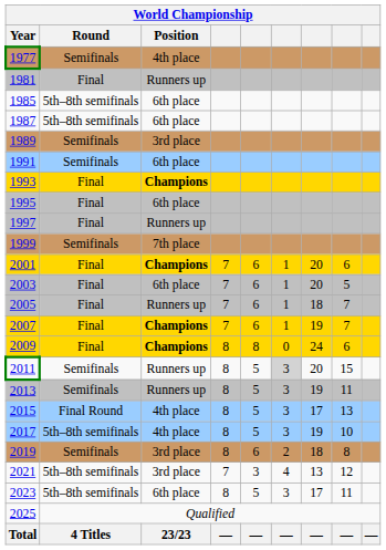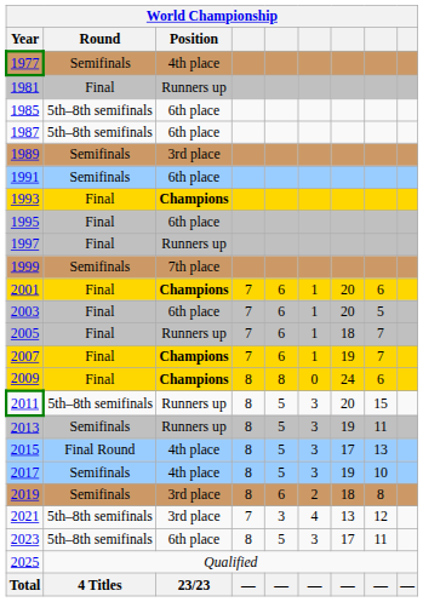 <table class="wikitable" style="text-align: center;">
 <tr>
 <th colspan=9><strong><a href='#'>World Championship</a></strong></th>
 </tr>
 <tr>
 <th><strong>Year</strong></th>
 <th><strong>Round</strong></th>
 <th><strong>Position</strong></th>
 <th width=30><strong></strong></th>
 <th width=30><strong></strong></th>
 <th width=30><strong></strong></th>
 <th width=30><strong></strong></th>
 <th width=30><strong></strong></th>
 <th><strong></strong></th>
 </tr>
 <tr bgcolor=cc9966>
 <td style="border:3px solid green"> <a href='#'>1977</a></td>
 <td>Semifinals</td>
 <td>4th place</td>
 <td></td>
 <td></td>
 <td></td>
 <td></td>
 <td></td>
 <td></td>
 </tr>
 <tr bgcolor=silver>
 <td> <a href='#'>1981</a></td>
 <td>Final</td>
 <td>Runners up</td>
 <td></td>
 <td></td>
 <td></td>
 <td></td>
 <td></td>
 <td></td>
 </tr>
 <tr>
 <td> <a href='#'>1985</a></td>
 <td>5th–8th semifinals</td>
 <td>6th place</td>
 <td></td>
 <td></td>
 <td></td>
 <td></td>
 <td></td>
 <td></td>
 </tr>
 <tr>
 <td> <a href='#'>1987</a></td>
 <td>5th–8th semifinals</td>
 <td>6th place</td>
 <td></td>
 <td></td>
 <td></td>
 <td></td>
 <td></td>
 <td></td>
 </tr>
 <tr bgcolor=cc9966>
 <td> <a href='#'>1989</a></td>
 <td>Semifinals</td>
 <td>3rd place</td>
 <td></td>
 <td></td>
 <td></td>
 <td></td>
 <td></td>
 <td></td>
 </tr>
 <tr bgcolor=9acdff>
 <td> <a href='#'>1991</a></td>
 <td>Semifinals</td>
 <td>6th place</td>
 <td></td>
 <td></td>
 <td></td>
 <td></td>
 <td></td>
 <td></td>
 </tr>
 <tr bgcolor=gold>
 <td> <a href='#'>1993</a></td>
 <td>Final</td>
 <td><strong>Champions</strong></td>
 <td></td>
 <td></td>
 <td></td>
 <td></td>
 <td></td>
 <td></td>
 </tr>
 <tr bgcolor=silver>
 <td> <a href='#'>1995</a></td>
 <td>Final</td>
 <td>6th place</td>
 <td></td>
 <td></td>
 <td></td>
 <td></td>
 <td></td>
 <td></td>
 </tr>
 <tr bgcolor=silver>
 <td> <a href='#'>1997</a></td>
 <td>Final</td>
 <td>Runners up</td>
 <td></td>
 <td></td>
 <td></td>
 <td></td>
 <td></td>
 <td></td>
 </tr>
 <tr bgcolor=cc9966>
 <td> <a href='#'>1999</a></td>
 <td>Semifinals</td>
 <td>7th place</td>
 <td></td>
 <td></td>
 <td></td>
 <td></td>
 <td></td>
 <td></td>
 </tr>
 <tr bgcolor=gold>
 <td> <a href='#'>2001</a></td>
 <td>Final</td>
 <td><strong>Champions</strong></td>
 <td>7</td>
 <td>6</td>
 <td>1</td>
 <td>20</td>
 <td>6</td>
 <td></td>
 </tr>
 <tr bgcolor=silver>
 <td> <a href='#'>2003</a></td>
 <td>Final</td>
 <td>6th place</td>
 <td>7</td>
 <td>6</td>
 <td>1</td>
 <td>20</td>
 <td>5</td>
 <td></td>
 </tr>
 <tr bgcolor=silver>
 <td> <a href='#'>2005</a></td>
 <td>Final</td>
 <td>Runners up</td>
 <td>7</td>
 <td>6</td>
 <td>1</td>
 <td>18</td>
 <td>7</td>
 <td></td>
 </tr>
 <tr bgcolor=gold>
 <td> <a href='#'>2007</a></td>
 <td>Final</td>
 <td><strong>Champions</strong></td>
 <td>7</td>
 <td>6</td>
 <td>1</td>
 <td>19</td>
 <td>7</td>
 <td></td>
 </tr>
 <tr bgcolor=gold>
 <td> <a href='#'>2009</a></td>
 <td>Final</td>
 <td><strong>Champions</strong></td>
 <td>8</td>
 <td>8</td>
 <td>0</td>
 <td>24</td>
 <td>6</td>
 <td></td>
 </tr>
 <tr>
 <td style="border:3px solid green"> <a href='#'>2011</a></td>
-<td>Semifinals</td>
+<td>5th–8th semifinals</td>
 <td>Runners up</td>
 <td>8</td>
 <td>5</td>
-<td style="background: lightgrey;">3</td>
+<td>3</td>
 <td>20</td>
 <td>15</td>
 <td></td>
 </tr>
 <tr bgcolor=silver>
 <td> <a href='#'>2013</a></td>
 <td>Semifinals</td>
 <td>Runners up</td>
 <td>8</td>
 <td>5</td>
 <td>3</td>
 <td>19</td>
 <td>11</td>
 <td></td>
 </tr>
 <tr bgcolor=9acdff>
 <td> <a href='#'>2015</a></td>
 <td>Final Round</td>
 <td>4th place</td>
 <td>8</td>
 <td>5</td>
 <td>3</td>
 <td>17</td>
 <td>13</td>
 <td></td>
 </tr>
 <tr bgcolor=9acdff>
 <td> <a href='#'>2017</a></td>
-<td>5th–8th semifinals</td>
+<td>Semifinals</td>
 <td>4th place</td>
 <td>8</td>
 <td>5</td>
 <td>3</td>
 <td>19</td>
 <td>10</td>
 <td></td>
 </tr>
 <tr bgcolor=cc9966>
 <td> <a href='#'>2019</a></td>
 <td>Semifinals</td>
 <td>3rd place</td>
 <td>8</td>
 <td>6</td>
 <td>2</td>
 <td>18</td>
 <td>8</td>
 <td></td>
 </tr>
 <tr>
 <td>  <a href='#'>2021</a></td>
 <td>5th–8th semifinals</td>
 <td>3rd place</td>
 <td>7</td>
 <td>3</td>
 <td>4</td>
 <td>13</td>
 <td>12</td>
 <td></td>
 </tr>
 <tr>
 <td> <a href='#'>2023</a></td>
 <td>5th–8th semifinals</td>
 <td>6th place</td>
 <td>8</td>
 <td>5</td>
 <td>3</td>
 <td>17</td>
 <td>11</td>
 <td></td>
 </tr>
 <tr>
 <td> <a href='#'>2025</a></td>
 <td colspan=8><em>Qualified</em></td>
 </tr>
 <tr>
 <th><strong>Total</strong></th>
 <th><strong>4 Titles</strong></th>
 <th><strong>23/23</strong></th>
 <th><strong>—</strong></th>
 <th><strong>—</strong></th>
 <th><strong>—</strong></th>
 <th><strong>—</strong></th>
 <th><strong>—</strong></th>
 <th><strong>—</strong></th>
 </tr>
 </table>
